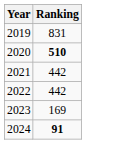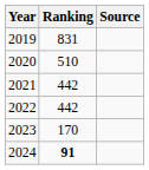 <table class="wikitable" style="text-align:center; font-size: 95%;">
 <tr>
 <th>Year</th>
 <th>Ranking</th>
+<th>Source</th>
 </tr>
 <tr>
 <td>2019</td>
 <td>831</td>
+<td></td>
 </tr>
 <tr>
 <td>2020</td>
-<td><strong>510</strong></td>
+<td>510</td>
+<td></td>
 </tr>
 <tr>
 <td>2021</td>
 <td>442</td>
+<td></td>
 </tr>
 <tr>
 <td>2022</td>
 <td>442</td>
+<td></td>
 </tr>
 <tr>
 <td>2023</td>
-<td>169</td>
+<td>170</td>
+<td></td>
 </tr>
 <tr>
 <td>2024</td>
 <td><strong>91</strong></td>
+<td></td>
 </tr>
 </table>
